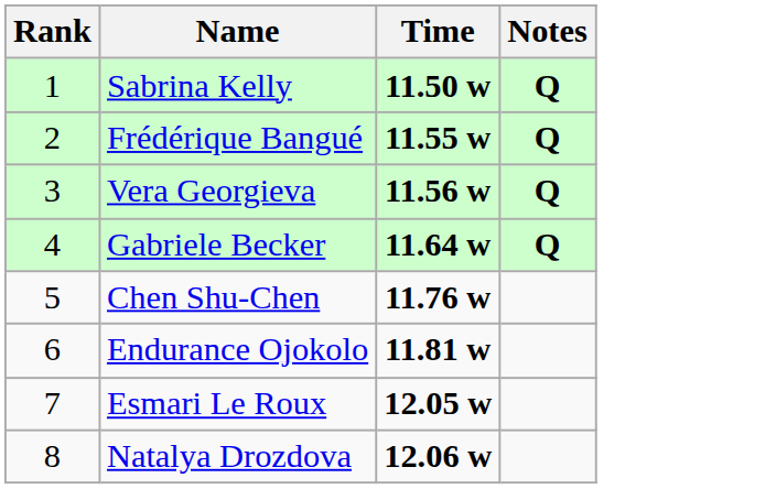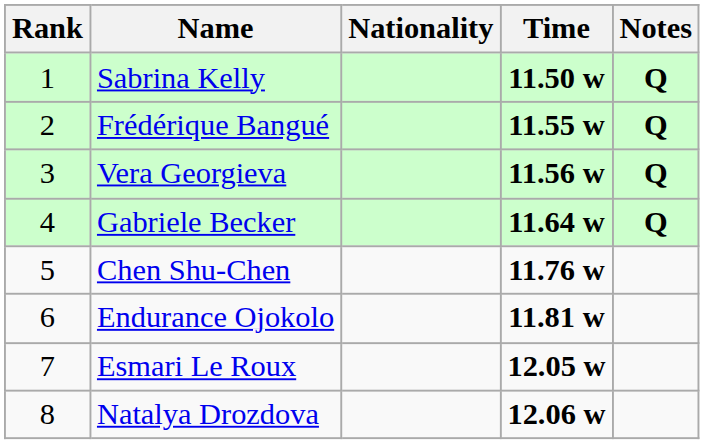 <table class="wikitable sortable" style="text-align:center">
 <tr>
 <th>Rank</th>
 <th>Name</th>
+<th>Nationality</th>
 <th>Time</th>
 <th>Notes</th>
 </tr>
 <tr bgcolor=ccffcc>
 <td>1</td>
 <td align=left><a href='#'>Sabrina Kelly</a></td>
+<td align=left></td>
 <td><strong>11.50</strong> <strong>w</strong></td>
 <td><strong>Q</strong></td>
 </tr>
 <tr bgcolor=ccffcc>
 <td>2</td>
 <td align=left><a href='#'>Frédérique Bangué</a></td>
+<td align=left></td>
 <td><strong>11.55</strong> <strong>w</strong></td>
 <td><strong>Q</strong></td>
 </tr>
 <tr bgcolor=ccffcc>
 <td>3</td>
 <td align=left><a href='#'>Vera Georgieva</a></td>
+<td align=left></td>
 <td><strong>11.56</strong> <strong>w</strong></td>
 <td><strong>Q</strong></td>
 </tr>
 <tr bgcolor=ccffcc>
 <td>4</td>
 <td align=left><a href='#'>Gabriele Becker</a></td>
+<td align=left></td>
 <td><strong>11.64</strong> <strong>w</strong></td>
 <td><strong>Q</strong></td>
 </tr>
 <tr>
 <td>5</td>
 <td align=left><a href='#'>Chen Shu-Chen</a></td>
+<td align=left></td>
 <td><strong>11.76</strong> <strong>w</strong></td>
 <td></td>
 </tr>
 <tr>
 <td>6</td>
 <td align=left><a href='#'>Endurance Ojokolo</a></td>
+<td align=left></td>
 <td><strong>11.81</strong> <strong>w</strong></td>
 <td></td>
 </tr>
 <tr>
 <td>7</td>
 <td align=left><a href='#'>Esmari Le Roux</a></td>
+<td align=left></td>
 <td><strong>12.05</strong> <strong>w</strong></td>
 <td></td>
 </tr>
 <tr>
 <td>8</td>
 <td align=left><a href='#'>Natalya Drozdova</a></td>
+<td align=left></td>
 <td><strong>12.06</strong> <strong>w</strong></td>
 <td></td>
 </tr>
 </table>
